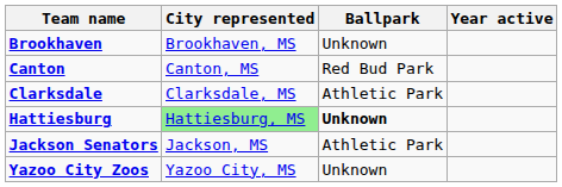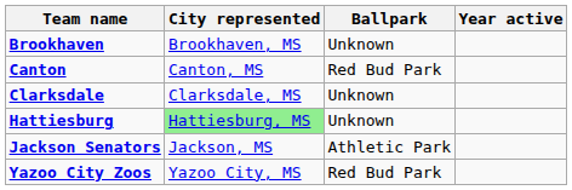 <table class="wikitable">
 <tr>
 <th>Team name</th>
 <th>City represented</th>
 <th>Ballpark</th>
 <th>Year active</th>
 </tr>
 <tr>
 <td><strong><a href='#'>Brookhaven</a></strong></td>
 <td><a href='#'>Brookhaven, MS</a></td>
 <td>Unknown</td>
 <td></td>
 </tr>
 <tr>
 <td><strong><a href='#'>Canton</a></strong></td>
 <td><a href='#'>Canton, MS</a></td>
 <td>Red Bud Park</td>
 <td></td>
 </tr>
 <tr>
 <td><strong><a href='#'>Clarksdale</a></strong></td>
 <td><a href='#'>Clarksdale, MS</a></td>
-<td>Athletic Park</td>
+<td>Unknown</td>
 <td></td>
 </tr>
 <tr>
 <td><strong><a href='#'>Hattiesburg</a></strong></td>
 <td style="background: lightgreen;"><a href='#'>Hattiesburg, MS</a></td>
-<td><strong>Unknown</strong></td>
+<td>Unknown</td>
 <td></td>
 </tr>
 <tr>
 <td><strong><a href='#'>Jackson Senators</a></strong></td>
 <td><a href='#'>Jackson, MS</a></td>
 <td>Athletic Park</td>
 <td></td>
 </tr>
 <tr>
 <td><strong><a href='#'>Yazoo City Zoos</a></strong></td>
 <td><a href='#'>Yazoo City, MS</a></td>
-<td>Unknown</td>
+<td>Red Bud Park</td>
 <td></td>
 </tr>
 <tr>
 </tr>
 </table>
